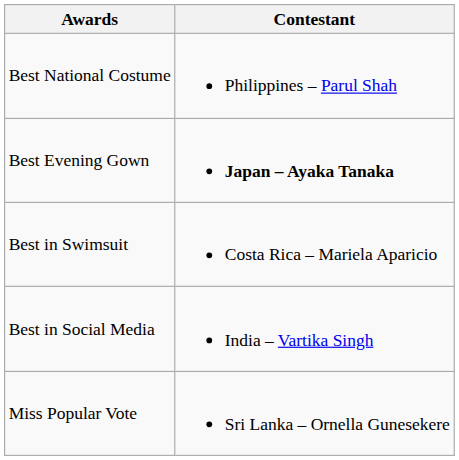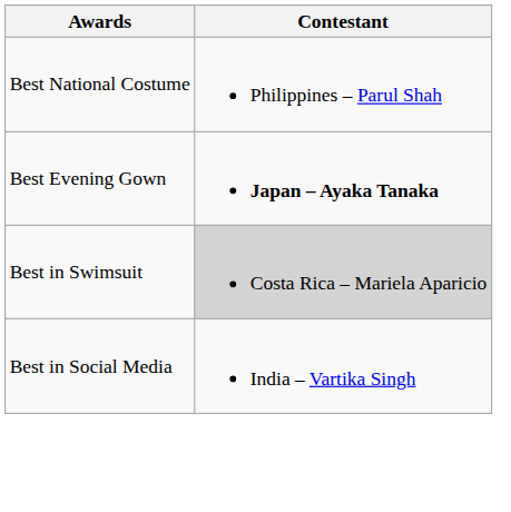 <table class="wikitable" style="font-size: 95%;">
 <tr>
 <th>Awards</th>
 <th>Contestant</th>
 </tr>
 <tr>
 <td>Best National Costume</td>
 <td><br><ul><li> Philippines – <a href='#'>Parul Shah</a></li></ul></td>
 </tr>
 <tr>
 <td>Best Evening Gown</td>
 <td><strong><br><ul><li> Japan – Ayaka Tanaka</li></ul></strong></td>
 </tr>
 <tr>
 <td>Best in Swimsuit</td>
-<td><br><ul><li> Costa Rica – Mariela Aparicio</li></ul></td>
+<td style="background: lightgrey;"><br><ul><li> Costa Rica – Mariela Aparicio</li></ul></td>
 </tr>
 <tr>
 <td>Best in Social Media</td>
 <td><br><ul><li> India – <a href='#'>Vartika Singh</a></li></ul></td>
 </tr>
-<tr>
-<td>Miss Popular Vote</td>
-<td><br><ul><li> Sri Lanka – Ornella Gunesekere</li></ul></td>
-</tr>
 </table>
